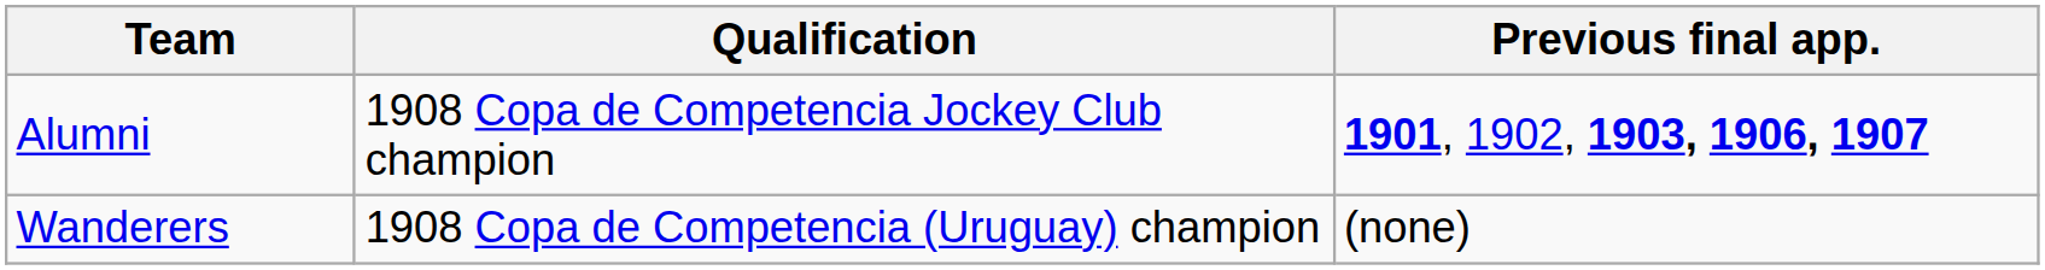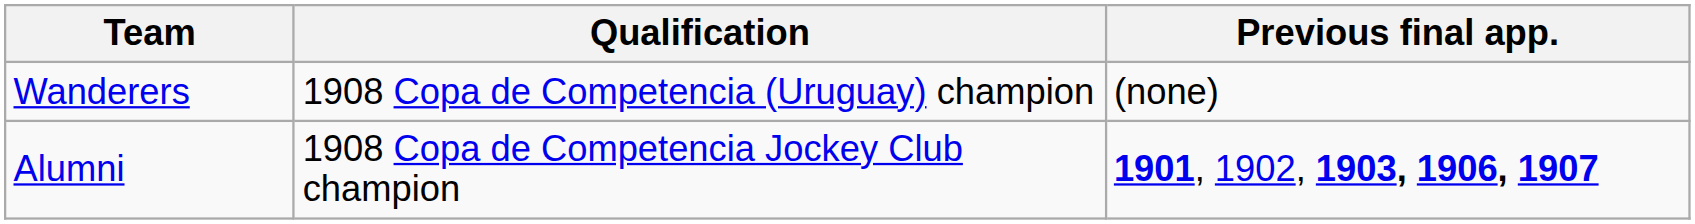 <table class="wikitable">
 <tr>
 <th width=120px>Team</th>
 <th width=350px>Qualification</th>
 <th width=250px>Previous final app.</th>
 </tr>
 <tr>
+<td> <a href='#'>Wanderers</a></td>
+<td>1908 <a href='#'>Copa de Competencia (Uruguay)</a> champion</td>
+<td>(none)</td>
+</tr>
+<tr>
 <td> <a href='#'>Alumni</a></td>
 <td>1908 <a href='#'>Copa de Competencia Jockey Club</a> champion</td>
 <td><strong><a href='#'>1901</a></strong>, <a href='#'>1902</a>, <strong><a href='#'>1903</a>, <a href='#'>1906</a>, <a href='#'>1907</a></strong></td>
 </tr>
-<tr>
-<td> <a href='#'>Wanderers</a></td>
-<td>1908 <a href='#'>Copa de Competencia (Uruguay)</a> champion</td>
-<td>(none)</td>
-</tr>
 </table>
